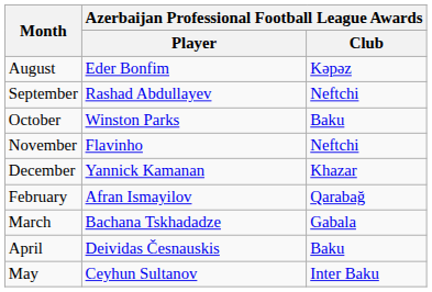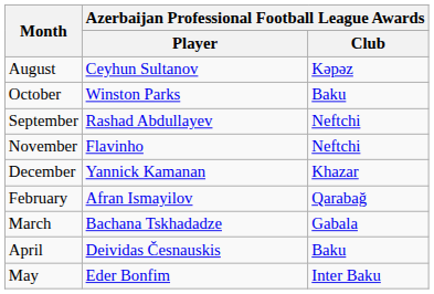 <table class="wikitable">
 <tr>
 <th rowspan=2>Month</th>
 <th colspan=2>Azerbaijan Professional Football League Awards</th>
 </tr>
 <tr>
 <th>Player</th>
 <th>Club</th>
 </tr>
 <tr>
 <td>August</td>
-<td> <a href='#'>Eder Bonfim</a></td>
+<td> <a href='#'>Ceyhun Sultanov</a></td>
 <td><a href='#'>Kəpəz</a></td>
+</tr>
+<tr>
+<td>October</td>
+<td> <a href='#'>Winston Parks</a></td>
+<td><a href='#'>Baku</a></td>
 </tr>
 <tr>
 <td>September</td>
 <td> <a href='#'>Rashad Abdullayev</a></td>
 <td><a href='#'>Neftchi</a></td>
-</tr>
-<tr>
-<td>October</td>
-<td> <a href='#'>Winston Parks</a></td>
-<td><a href='#'>Baku</a></td>
 </tr>
 <tr>
 <td>November</td>
 <td> <a href='#'>Flavinho</a></td>
 <td><a href='#'>Neftchi</a></td>
 </tr>
 <tr>
 <td>December</td>
 <td> <a href='#'>Yannick Kamanan</a></td>
 <td><a href='#'>Khazar</a></td>
 </tr>
 <tr>
 <td>February</td>
 <td> <a href='#'>Afran Ismayilov</a></td>
 <td><a href='#'>Qarabağ</a></td>
 </tr>
 <tr>
 <td>March</td>
 <td> <a href='#'>Bachana Tskhadadze</a></td>
 <td><a href='#'>Gabala</a></td>
 </tr>
 <tr>
 <td>April</td>
 <td> <a href='#'>Deividas Česnauskis</a></td>
 <td><a href='#'>Baku</a></td>
 </tr>
 <tr>
 <td>May</td>
-<td> <a href='#'>Ceyhun Sultanov</a></td>
+<td> <a href='#'>Eder Bonfim</a></td>
 <td><a href='#'>Inter Baku</a></td>
 </tr>
 </table>
